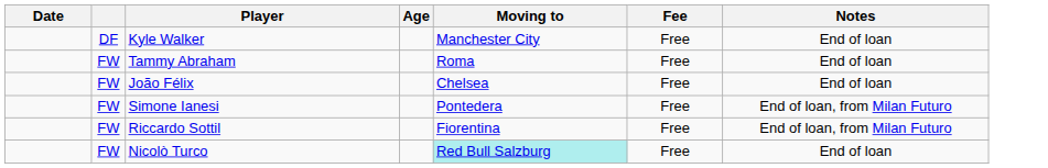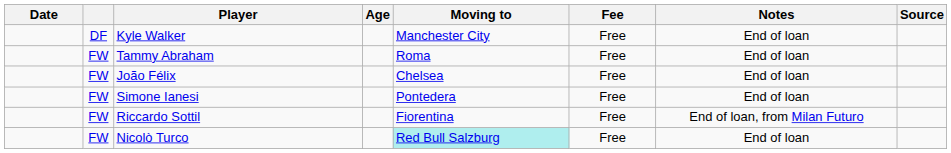 <table class="wikitable sortable">
 <tr>
 <th style="width:90px">Date</th>
 <th style="width:30px"></th>
 <th style="width:300px">Player</th>
 <th style="width:20px">Age</th>
 <th style="width:210px">Moving to</th>
 <th style="width:100px">Fee</th>
 <th style="width:290px" class="unsortable">Notes</th>
+<th style="width:35px">Source</th>
 </tr>
 <tr>
 <td></td>
 <td style="text-align:center"><a href='#'>DF</a></td>
 <td> <a href='#'>Kyle Walker</a></td>
 <td style="text-align:center"></td>
 <td> <a href='#'>Manchester City</a></td>
 <td style="text-align:center">Free</td>
 <td style="text-align:center">End of loan</td>
+<td></td>
 </tr>
 <tr>
 <td></td>
 <td style="text-align:center"><a href='#'>FW</a></td>
 <td> <a href='#'>Tammy Abraham</a></td>
 <td style="text-align:center"></td>
 <td> <a href='#'>Roma</a></td>
 <td style="text-align:center">Free</td>
 <td style="text-align:center">End of loan</td>
+<td></td>
 </tr>
 <tr>
 <td></td>
 <td style="text-align:center"><a href='#'>FW</a></td>
 <td> <a href='#'>João Félix</a></td>
 <td style="text-align:center"></td>
 <td> <a href='#'>Chelsea</a></td>
 <td style="text-align:center">Free</td>
 <td style="text-align:center">End of loan</td>
+<td></td>
 </tr>
 <tr>
 <td></td>
 <td align=center><a href='#'>FW</a></td>
 <td> <a href='#'>Simone Ianesi</a></td>
 <td align=center></td>
 <td> <a href='#'>Pontedera</a></td>
 <td style="text-align:center">Free</td>
-<td style="text-align:center">End of loan, from <a href='#'>Milan Futuro</a></td>
+<td style="text-align:center">End of loan</td>
+<td></td>
 </tr>
 <tr>
 <td></td>
 <td style="text-align:center"><a href='#'>FW</a></td>
 <td> <a href='#'>Riccardo Sottil</a></td>
 <td style="text-align:center"></td>
 <td> <a href='#'>Fiorentina</a></td>
 <td style="text-align:center">Free</td>
 <td style="text-align:center">End of loan, from <a href='#'>Milan Futuro</a></td>
+<td></td>
 </tr>
 <tr>
 <td></td>
 <td style="text-align:center"><a href='#'>FW</a></td>
 <td> <a href='#'>Nicolò Turco</a></td>
 <td style="text-align:center"></td>
 <td style="background: paleturquoise;"> <a href='#'>Red Bull Salzburg</a></td>
 <td style="text-align:center">Free</td>
 <td style="text-align:center">End of loan</td>
+<td></td>
 </tr>
 </table>
